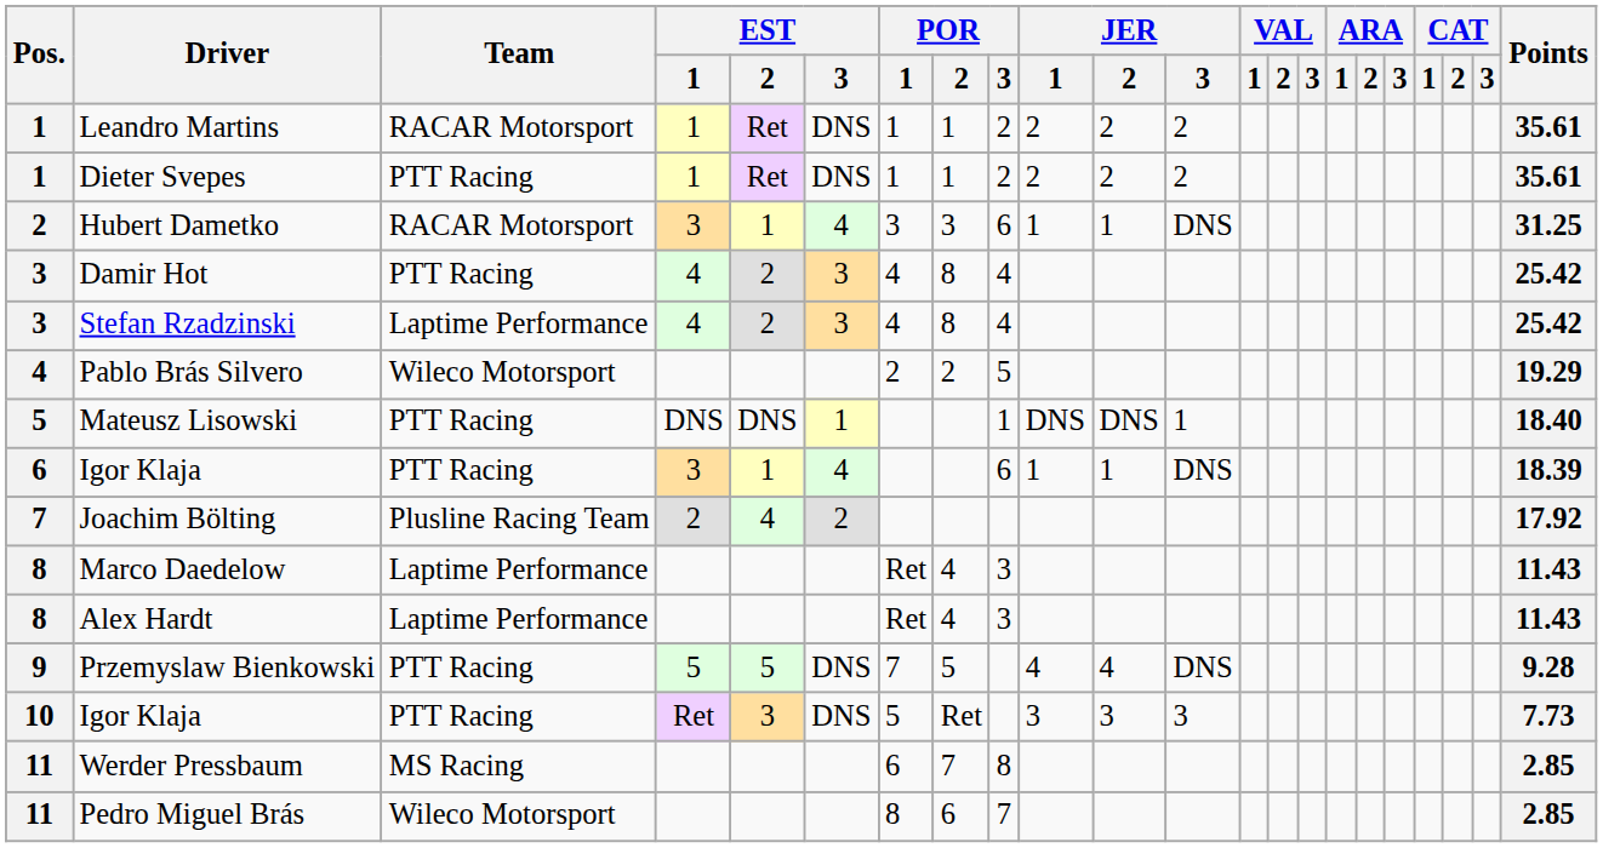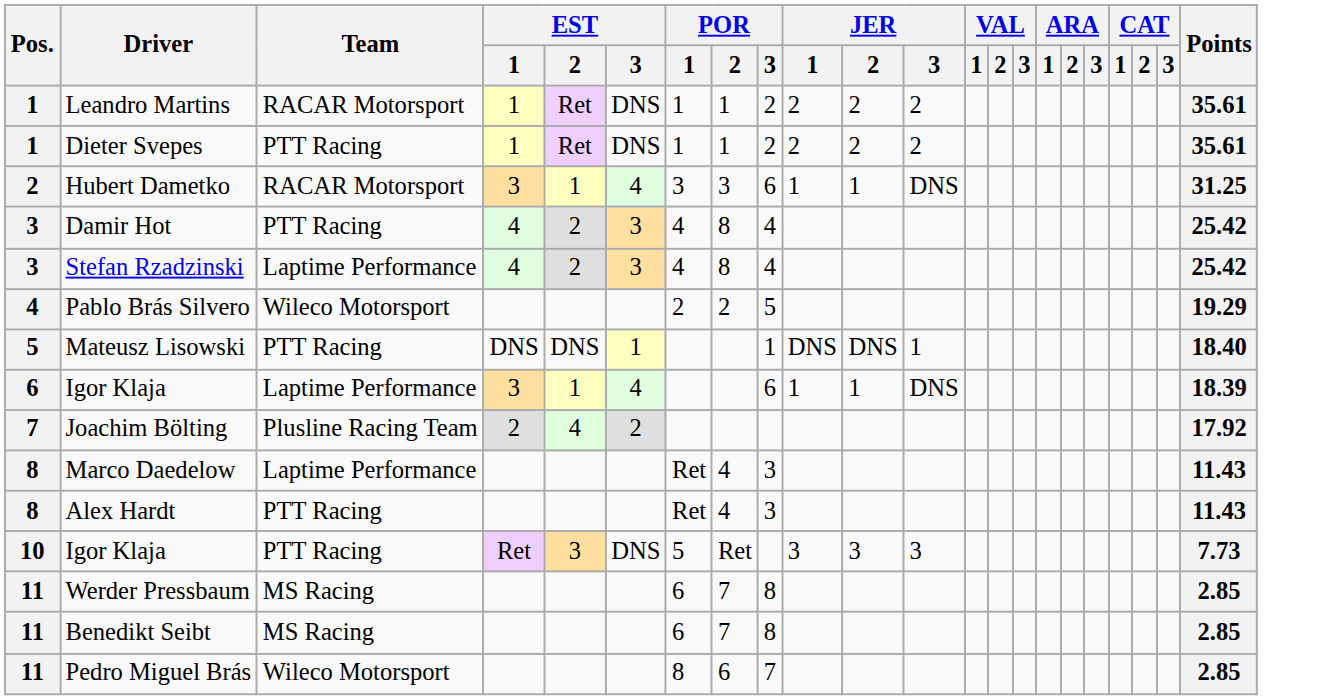 <table class="wikitable" style="font-size: 80%">
 <tr>
 <th rowspan="2">Pos.</th>
 <th rowspan="2">Driver</th>
 <th rowspan="2">Team</th>
 <th colspan="3"><a href='#'>EST</a><br></th>
 <th colspan="3"><a href='#'>POR</a><br></th>
 <th colspan="3"><a href='#'>JER</a><br></th>
 <th colspan="3"><a href='#'>VAL</a><br></th>
 <th colspan="3"><a href='#'>ARA</a><br></th>
 <th colspan="3"><a href='#'>CAT</a><br></th>
 <th rowspan="2">Points</th>
 </tr>
 <tr>
 <th>1</th>
 <th>2</th>
 <th>3</th>
 <th>1</th>
 <th>2</th>
 <th>3</th>
 <th>1</th>
 <th>2</th>
 <th>3</th>
 <th>1</th>
 <th>2</th>
 <th>3</th>
 <th>1</th>
 <th>2</th>
 <th>3</th>
 <th>1</th>
 <th>2</th>
 <th>3</th>
 </tr>
 <tr>
 <th>1</th>
 <td> Leandro Martins</td>
 <td> RACAR Motorsport</td>
 <td style="background:#ffffbf;" align="center">1</td>
 <td style="background:#EFCFFF;" align="center">Ret</td>
 <td align="center">DNS</td>
 <td>1</td>
 <td>1</td>
 <td>2</td>
 <td>2</td>
 <td>2</td>
 <td>2</td>
 <td></td>
 <td></td>
 <td></td>
 <td></td>
 <td></td>
 <td></td>
 <td></td>
 <td></td>
 <td></td>
 <th>35.61</th>
 </tr>
 <tr>
 <th>1</th>
 <td> Dieter Svepes</td>
 <td> PTT Racing</td>
 <td style="background:#ffffbf;" align="center">1</td>
 <td style="background:#EFCFFF;" align="center">Ret</td>
 <td align="center">DNS</td>
 <td>1</td>
 <td>1</td>
 <td>2</td>
 <td>2</td>
 <td>2</td>
 <td>2</td>
 <td></td>
 <td></td>
 <td></td>
 <td></td>
 <td></td>
 <td></td>
 <td></td>
 <td></td>
 <td></td>
 <th>35.61</th>
 </tr>
 <tr>
 <th>2</th>
 <td> Hubert Dametko</td>
 <td> RACAR Motorsport</td>
 <td style="background:#ffdf9f;" align="center">3</td>
 <td style="background:#ffffbf;" align="center">1</td>
 <td style="background:#dfffdf;" align="center">4</td>
 <td>3</td>
 <td>3</td>
 <td>6</td>
 <td>1</td>
 <td>1</td>
 <td>DNS</td>
 <td></td>
 <td></td>
 <td></td>
 <td></td>
 <td></td>
 <td></td>
 <td></td>
 <td></td>
 <td></td>
 <th>31.25</th>
 </tr>
 <tr>
 <th>3</th>
 <td> Damir Hot</td>
 <td> PTT Racing</td>
 <td style="background:#dfffdf;" align="center">4</td>
 <td style="background:#dfdfdf;" align="center">2</td>
 <td style="background:#ffdf9f;" align="center">3</td>
 <td>4</td>
 <td>8</td>
 <td>4</td>
 <td></td>
 <td></td>
 <td></td>
 <td></td>
 <td></td>
 <td></td>
 <td></td>
 <td></td>
 <td></td>
 <td></td>
 <td></td>
 <td></td>
 <th>25.42</th>
 </tr>
 <tr>
 <th>3</th>
 <td> <a href='#'>Stefan Rzadzinski</a></td>
 <td> Laptime Performance</td>
 <td style="background:#dfffdf;" align="center">4</td>
 <td style="background:#dfdfdf;" align="center">2</td>
 <td style="background:#ffdf9f;" align="center">3</td>
 <td>4</td>
 <td>8</td>
 <td>4</td>
 <td></td>
 <td></td>
 <td></td>
 <td></td>
 <td></td>
 <td></td>
 <td></td>
 <td></td>
 <td></td>
 <td></td>
 <td></td>
 <td></td>
 <th>25.42</th>
 </tr>
 <tr>
 <th>4</th>
 <td> Pablo Brás Silvero</td>
 <td> Wileco Motorsport</td>
 <td></td>
 <td></td>
 <td></td>
 <td>2</td>
 <td>2</td>
 <td>5</td>
 <td></td>
 <td></td>
 <td></td>
 <td></td>
 <td></td>
 <td></td>
 <td></td>
 <td></td>
 <td></td>
 <td></td>
 <td></td>
 <td></td>
 <th>19.29</th>
 </tr>
 <tr>
 <th>5</th>
 <td> Mateusz Lisowski</td>
 <td> PTT Racing</td>
 <td align="center">DNS</td>
 <td align="center">DNS</td>
 <td style="background:#ffffbf;" align="center">1</td>
 <td></td>
 <td></td>
 <td>1</td>
 <td>DNS</td>
 <td>DNS</td>
 <td>1</td>
 <td></td>
 <td></td>
 <td></td>
 <td></td>
 <td></td>
 <td></td>
 <td></td>
 <td></td>
 <td></td>
 <th>18.40</th>
 </tr>
 <tr>
 <th>6</th>
 <td> Igor Klaja</td>
-<td> PTT Racing</td>
+<td> Laptime Performance</td>
 <td style="background:#ffdf9f;" align="center">3</td>
 <td style="background:#ffffbf;" align="center">1</td>
 <td style="background:#dfffdf;" align="center">4</td>
 <td></td>
 <td></td>
 <td>6</td>
 <td>1</td>
 <td>1</td>
 <td>DNS</td>
 <td></td>
 <td></td>
 <td></td>
 <td></td>
 <td></td>
 <td></td>
 <td></td>
 <td></td>
 <td></td>
 <th>18.39</th>
 </tr>
 <tr>
 <th>7</th>
 <td> Joachim Bölting</td>
 <td> Plusline Racing Team</td>
 <td style="background:#dfdfdf;" align="center">2</td>
 <td style="background:#dfffdf;" align="center">4</td>
 <td style="background:#dfdfdf;" align="center">2</td>
 <td></td>
 <td></td>
 <td></td>
 <td></td>
 <td></td>
 <td></td>
 <td></td>
 <td></td>
 <td></td>
 <td></td>
 <td></td>
 <td></td>
 <td></td>
 <td></td>
 <td></td>
 <th>17.92</th>
 </tr>
 <tr>
 <th>8</th>
 <td> Marco Daedelow</td>
 <td> Laptime Performance</td>
 <td></td>
 <td></td>
 <td></td>
 <td>Ret</td>
 <td>4</td>
 <td>3</td>
 <td></td>
 <td></td>
 <td></td>
 <td></td>
 <td></td>
 <td></td>
 <td></td>
 <td></td>
 <td></td>
 <td></td>
 <td></td>
 <td></td>
 <th>11.43</th>
 </tr>
 <tr>
 <th>8</th>
 <td> Alex Hardt</td>
-<td> Laptime Performance</td>
+<td> PTT Racing</td>
 <td></td>
 <td></td>
 <td></td>
 <td>Ret</td>
 <td>4</td>
 <td>3</td>
 <td></td>
 <td></td>
 <td></td>
 <td></td>
 <td></td>
 <td></td>
 <td></td>
 <td></td>
 <td></td>
 <td></td>
 <td></td>
 <td></td>
 <th>11.43</th>
-</tr>
-<tr>
-<th>9</th>
-<td> Przemyslaw Bienkowski</td>
-<td> PTT Racing</td>
-<td style="background:#dfffdf;" align="center">5</td>
-<td style="background:#dfffdf;" align="center">5</td>
-<td align="center">DNS</td>
-<td>7</td>
-<td>5</td>
-<td></td>
-<td>4</td>
-<td>4</td>
-<td>DNS</td>
-<td></td>
-<td></td>
-<td></td>
-<td></td>
-<td></td>
-<td></td>
-<td></td>
-<td></td>
-<td></td>
-<th>9.28</th>
 </tr>
 <tr>
 <th>10</th>
 <td> Igor Klaja</td>
 <td> PTT Racing</td>
 <td style="background:#EFCFFF;" align="center">Ret</td>
 <td style="background:#ffdf9f;" align="center">3</td>
 <td align="center">DNS</td>
 <td>5</td>
 <td>Ret</td>
 <td></td>
 <td>3</td>
 <td>3</td>
 <td>3</td>
 <td></td>
 <td></td>
 <td></td>
 <td></td>
 <td></td>
 <td></td>
 <td></td>
 <td></td>
 <td></td>
 <th>7.73</th>
 </tr>
 <tr>
 <th>11</th>
 <td> Werder Pressbaum</td>
 <td> MS Racing</td>
 <td></td>
 <td></td>
 <td></td>
 <td>6</td>
 <td>7</td>
 <td>8</td>
 <td></td>
 <td></td>
 <td></td>
 <td></td>
 <td></td>
 <td></td>
 <td></td>
 <td></td>
 <td></td>
 <td></td>
 <td></td>
 <td></td>
 <th>2.85</th>
 </tr>
 <tr>
 <th>11</th>
+<td> Benedikt Seibt</td>
+<td> MS Racing</td>
+<td></td>
+<td></td>
+<td></td>
+<td>6</td>
+<td>7</td>
+<td>8</td>
+<td></td>
+<td></td>
+<td></td>
+<td></td>
+<td></td>
+<td></td>
+<td></td>
+<td></td>
+<td></td>
+<td></td>
+<td></td>
+<td></td>
+<th>2.85</th>
+</tr>
+<tr>
+<th>11</th>
 <td> Pedro Miguel Brás</td>
 <td> Wileco Motorsport</td>
 <td></td>
 <td></td>
 <td></td>
 <td>8</td>
 <td>6</td>
 <td>7</td>
 <td></td>
 <td></td>
 <td></td>
 <td></td>
 <td></td>
 <td></td>
 <td></td>
 <td></td>
 <td></td>
 <td></td>
 <td></td>
 <td></td>
 <th>2.85</th>
 </tr>
 </table>
